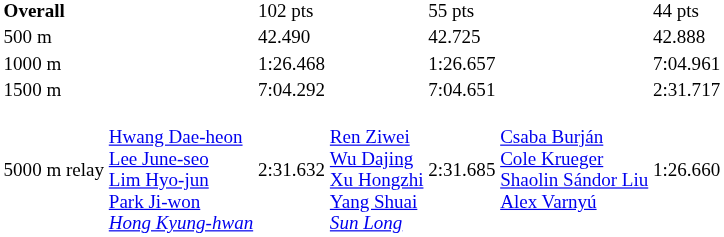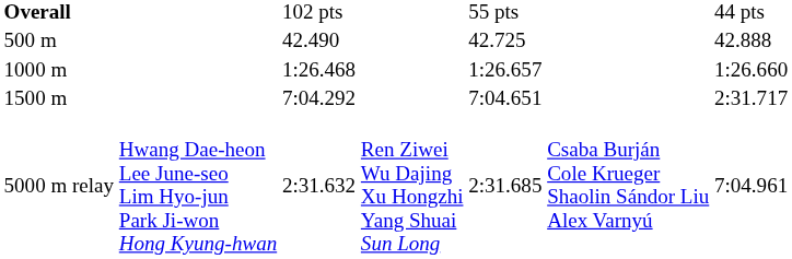 <table>
 <tr>
 <td><strong>Overall</strong></td>
 <td></td>
 <td>102 pts</td>
 <td></td>
 <td>55 pts</td>
 <td></td>
 <td>44 pts</td>
 </tr>
 <tr>
 <td>500 m</td>
 <td></td>
 <td>42.490</td>
 <td></td>
 <td>42.725</td>
 <td></td>
 <td>42.888</td>
 </tr>
 <tr>
 <td>1000 m</td>
 <td></td>
 <td>1:26.468</td>
 <td></td>
 <td>1:26.657</td>
 <td></td>
-<td>7:04.961</td>
+<td>1:26.660</td>
 </tr>
 <tr>
 <td>1500 m</td>
 <td></td>
 <td>7:04.292</td>
 <td></td>
 <td>7:04.651</td>
 <td></td>
 <td>2:31.717</td>
 </tr>
 <tr>
 <td>5000 m relay</td>
 <td><br><a href='#'>Hwang Dae-heon</a><br><a href='#'>Lee June-seo</a><br><a href='#'>Lim Hyo-jun</a><br><a href='#'>Park Ji-won</a><br><em><a href='#'>Hong Kyung-hwan</a></em></td>
 <td>2:31.632</td>
 <td><br><a href='#'>Ren Ziwei</a><br><a href='#'>Wu Dajing</a><br><a href='#'>Xu Hongzhi</a><br><a href='#'>Yang Shuai</a><br><em><a href='#'>Sun Long</a></em></td>
 <td>2:31.685</td>
 <td valign=top><br><a href='#'>Csaba Burján</a><br><a href='#'>Cole Krueger</a><br><a href='#'>Shaolin Sándor Liu</a><br><a href='#'>Alex Varnyú</a></td>
-<td>1:26.660</td>
+<td>7:04.961</td>
 </tr>
 </table>
